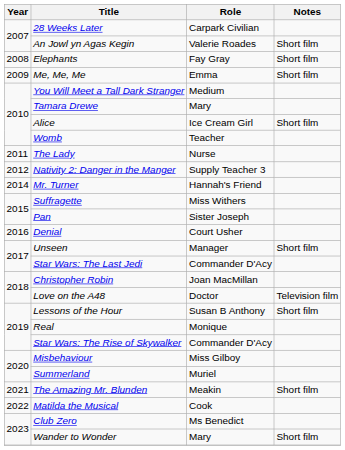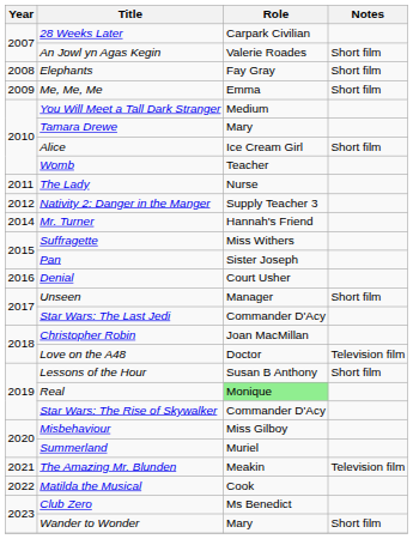 <table class="wikitable">
 <tr>
 <th>Year</th>
 <th>Title</th>
 <th>Role</th>
 <th>Notes</th>
 </tr>
 <tr>
 <td rowspan="2">2007</td>
 <td><em><a href='#'>28 Weeks Later</a></em></td>
 <td>Carpark Civilian</td>
 <td></td>
 </tr>
 <tr>
 <td><em>An Jowl yn Agas Kegin</em></td>
 <td>Valerie Roades</td>
 <td>Short film</td>
 </tr>
 <tr>
 <td>2008</td>
 <td><em>Elephants</em></td>
 <td>Fay Gray</td>
 <td>Short film</td>
 </tr>
 <tr>
 <td>2009</td>
 <td><em>Me, Me, Me</em></td>
 <td>Emma</td>
 <td>Short film</td>
 </tr>
 <tr>
 <td rowspan="4">2010</td>
 <td><em><a href='#'>You Will Meet a Tall Dark Stranger</a></em></td>
 <td>Medium</td>
 <td></td>
 </tr>
 <tr>
 <td><em><a href='#'>Tamara Drewe</a></em></td>
 <td>Mary</td>
 <td></td>
 </tr>
 <tr>
 <td><em>Alice</em></td>
 <td>Ice Cream Girl</td>
 <td>Short film</td>
 </tr>
 <tr>
 <td><em><a href='#'>Womb</a></em></td>
 <td>Teacher</td>
 <td></td>
 </tr>
 <tr>
 <td>2011</td>
 <td><em><a href='#'>The Lady</a></em></td>
 <td>Nurse</td>
 <td></td>
 </tr>
 <tr>
 <td>2012</td>
 <td><em><a href='#'>Nativity 2: Danger in the Manger</a></em></td>
 <td>Supply Teacher 3</td>
 <td></td>
 </tr>
 <tr>
 <td>2014</td>
 <td><em><a href='#'>Mr. Turner</a></em></td>
 <td>Hannah's Friend</td>
 <td></td>
 </tr>
 <tr>
 <td rowspan="2">2015</td>
 <td><em><a href='#'>Suffragette</a></em></td>
 <td>Miss Withers</td>
 <td></td>
 </tr>
 <tr>
 <td><em><a href='#'>Pan</a></em></td>
 <td>Sister Joseph</td>
 <td></td>
 </tr>
 <tr>
 <td>2016</td>
 <td><em><a href='#'>Denial</a></em></td>
 <td>Court Usher</td>
 <td></td>
 </tr>
 <tr>
 <td rowspan="2">2017</td>
 <td><em>Unseen</em></td>
 <td>Manager</td>
 <td>Short film</td>
 </tr>
 <tr>
 <td><em><a href='#'>Star Wars: The Last Jedi</a></em></td>
 <td>Commander D'Acy</td>
 <td></td>
 </tr>
 <tr>
 <td rowspan="2">2018</td>
 <td><em><a href='#'>Christopher Robin</a></em></td>
 <td>Joan MacMillan</td>
 <td></td>
 </tr>
 <tr>
 <td><em>Love on the A48</em></td>
 <td>Doctor</td>
 <td>Television film</td>
 </tr>
 <tr>
 <td rowspan="3">2019</td>
 <td><em>Lessons of the Hour</em></td>
 <td>Susan B Anthony</td>
 <td>Short film</td>
 </tr>
 <tr>
 <td><em>Real</em></td>
-<td>Monique</td>
+<td style="background: lightgreen;">Monique</td>
 <td></td>
 </tr>
 <tr>
 <td><em><a href='#'>Star Wars: The Rise of Skywalker</a></em></td>
 <td>Commander D'Acy</td>
 <td></td>
 </tr>
 <tr>
 <td rowspan="2">2020</td>
 <td><em><a href='#'>Misbehaviour</a></em></td>
 <td>Miss Gilboy</td>
 <td></td>
 </tr>
 <tr>
 <td><em><a href='#'>Summerland</a></em></td>
 <td>Muriel</td>
 <td></td>
 </tr>
 <tr>
 <td>2021</td>
 <td><em><a href='#'>The Amazing Mr. Blunden</a></em></td>
 <td>Meakin</td>
-<td>Short film</td>
+<td>Television film</td>
 </tr>
 <tr>
 <td>2022</td>
 <td><em><a href='#'>Matilda the Musical</a></em></td>
 <td>Cook</td>
 <td></td>
 </tr>
 <tr>
 <td rowspan="2">2023</td>
 <td><em><a href='#'>Club Zero</a></em></td>
 <td>Ms Benedict</td>
 <td></td>
 </tr>
 <tr>
 <td><em>Wander to Wonder</em></td>
 <td>Mary</td>
 <td>Short film</td>
 </tr>
 <tr>
 </tr>
 </table>
